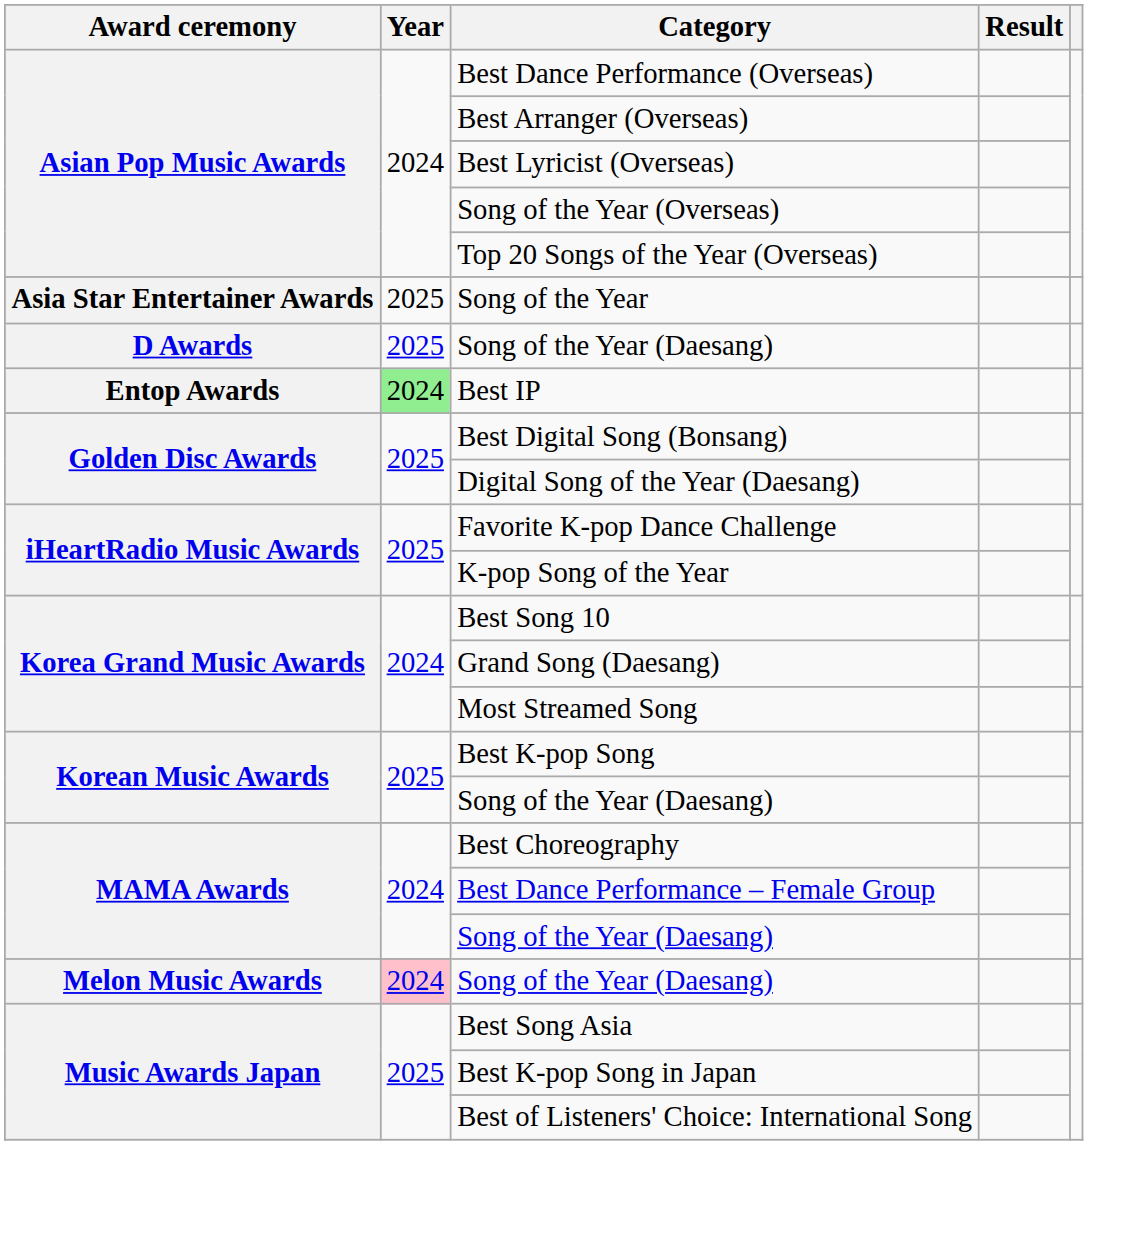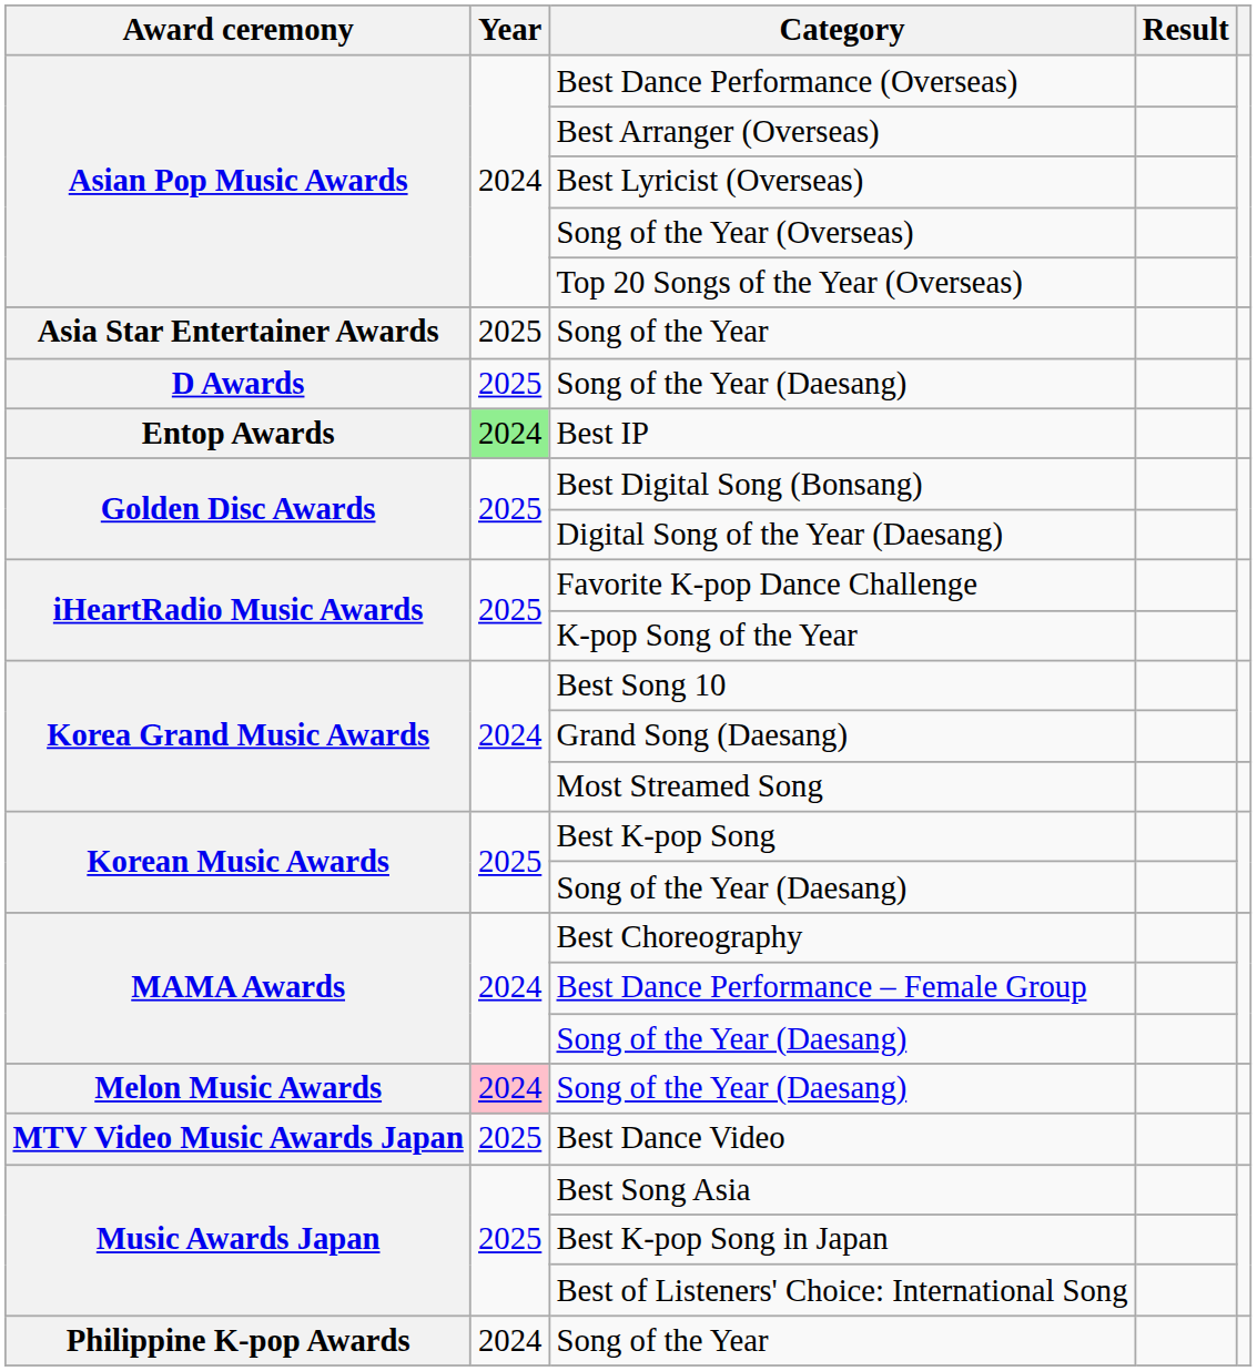 <table class="wikitable plainrowheaders sortable" style="text-align:center">
 <tr>
 <th scope="col">Award ceremony</th>
 <th scope="col">Year</th>
 <th scope="col">Category </th>
 <th scope="col">Result</th>
 <th scope="col" class="unsortable"></th>
 </tr>
 <tr>
 <th scope="row" rowspan="5"><a href='#'>Asian Pop Music Awards</a></th>
 <td rowspan="5">2024</td>
 <td style="text-align:left">Best Dance Performance (Overseas)</td>
 <td></td>
 <td rowspan="5"></td>
 </tr>
 <tr>
 <td style="text-align:left">Best Arranger (Overseas)</td>
 <td></td>
 </tr>
 <tr>
 <td style="text-align:left">Best Lyricist (Overseas)</td>
 <td></td>
 </tr>
 <tr>
 <td style="text-align:left">Song of the Year (Overseas)</td>
 <td></td>
 </tr>
 <tr>
 <td style="text-align:left">Top 20 Songs of the Year (Overseas)</td>
 <td></td>
 </tr>
 <tr>
 <th scope="row">Asia Star Entertainer Awards</th>
 <td>2025</td>
 <td style="text-align:left">Song of the Year</td>
 <td></td>
 <td></td>
 </tr>
 <tr>
 <th scope="row"><a href='#'>D Awards</a></th>
 <td><a href='#'>2025</a></td>
 <td style="text-align:left">Song of the Year (Daesang)</td>
 <td></td>
 <td></td>
 </tr>
 <tr>
 <th scope="row">Entop Awards</th>
 <td style="background: lightgreen;">2024</td>
 <td style="text-align:left">Best IP</td>
 <td></td>
 <td></td>
 </tr>
 <tr>
 <th scope="row" rowspan="2"><a href='#'>Golden Disc Awards</a></th>
 <td rowspan="2"><a href='#'>2025</a></td>
 <td style="text-align:left">Best Digital Song (Bonsang)</td>
 <td></td>
 <td rowspan="2"></td>
 </tr>
 <tr>
 <td style="text-align:left">Digital Song of the Year (Daesang)</td>
 <td></td>
 </tr>
 <tr>
 <th scope="row" rowspan="2"><a href='#'>iHeartRadio Music Awards</a></th>
 <td rowspan="2"><a href='#'>2025</a></td>
 <td style="text-align:left">Favorite K-pop Dance Challenge</td>
 <td></td>
 <td rowspan="2"></td>
 </tr>
 <tr>
 <td style="text-align:left">K-pop Song of the Year</td>
 <td></td>
 </tr>
 <tr>
 <th scope="row" rowspan="3"><a href='#'>Korea Grand Music Awards</a></th>
 <td rowspan="3"><a href='#'>2024</a></td>
 <td style="text-align:left">Best Song 10</td>
 <td></td>
 <td rowspan="2"></td>
 </tr>
 <tr>
 <td style="text-align:left">Grand Song (Daesang)</td>
 <td></td>
 </tr>
 <tr>
 <td style="text-align:left">Most Streamed Song</td>
 <td></td>
 <td></td>
 </tr>
 <tr>
 <th scope="row" rowspan="2"><a href='#'>Korean Music Awards</a></th>
 <td rowspan="2"><a href='#'>2025</a></td>
 <td style="text-align:left">Best K-pop Song</td>
 <td></td>
 <td rowspan="2"></td>
 </tr>
 <tr>
 <td style="text-align:left">Song of the Year (Daesang)</td>
 <td></td>
 </tr>
 <tr>
 <th scope="row" rowspan="3"><a href='#'>MAMA Awards</a></th>
 <td rowspan="3"><a href='#'>2024</a></td>
 <td style="text-align:left">Best Choreography</td>
 <td></td>
 <td rowspan="3"></td>
 </tr>
 <tr>
 <td style="text-align:left"><a href='#'>Best Dance Performance – Female Group</a></td>
 <td></td>
 </tr>
 <tr>
 <td style="text-align:left"><a href='#'>Song of the Year (Daesang)</a></td>
 <td></td>
 </tr>
 <tr>
 <th scope="row"><a href='#'>Melon Music Awards</a></th>
 <td style="background: pink;"><a href='#'>2024</a></td>
 <td style="text-align:left"><a href='#'>Song of the Year (Daesang)</a></td>
 <td></td>
 <td></td>
 </tr>
 <tr>
+<th scope="row"><a href='#'>MTV Video Music Awards Japan</a></th>
+<td><a href='#'>2025</a></td>
+<td style="text-align:left">Best Dance Video</td>
+<td></td>
+<td></td>
+</tr>
+<tr>
 <th scope="row" rowspan="3"><a href='#'>Music Awards Japan</a></th>
 <td rowspan="3"><a href='#'>2025</a></td>
 <td style="text-align:left">Best Song Asia</td>
 <td></td>
 <td rowspan="3"><br><br></td>
 </tr>
 <tr>
 <td style="text-align:left">Best K-pop Song in Japan</td>
 <td></td>
 </tr>
 <tr>
 <td style="text-align:left">Best of Listeners' Choice: International Song</td>
 <td></td>
 </tr>
+<tr>
+<th scope="row">Philippine K-pop Awards</th>
+<td>2024</td>
+<td style="text-align:left">Song of the Year</td>
+<td></td>
+<td></td>
+</tr>
 </table>
